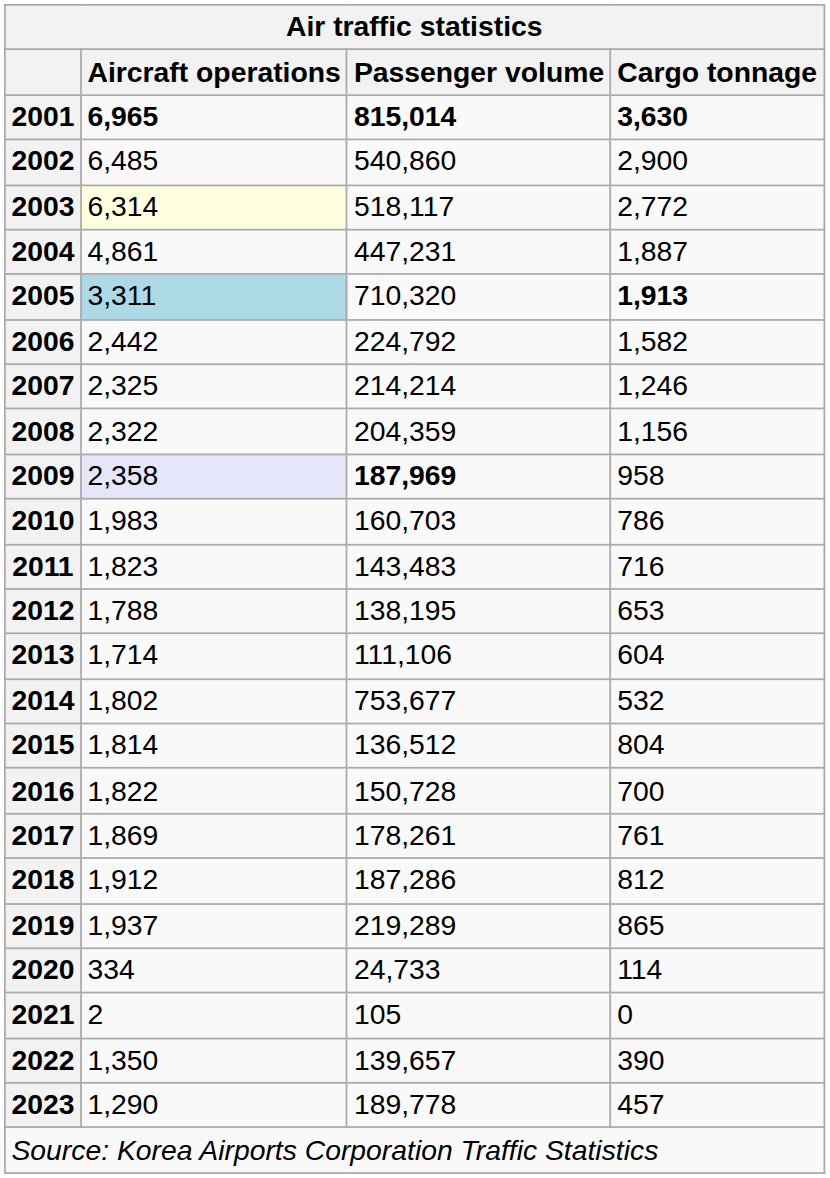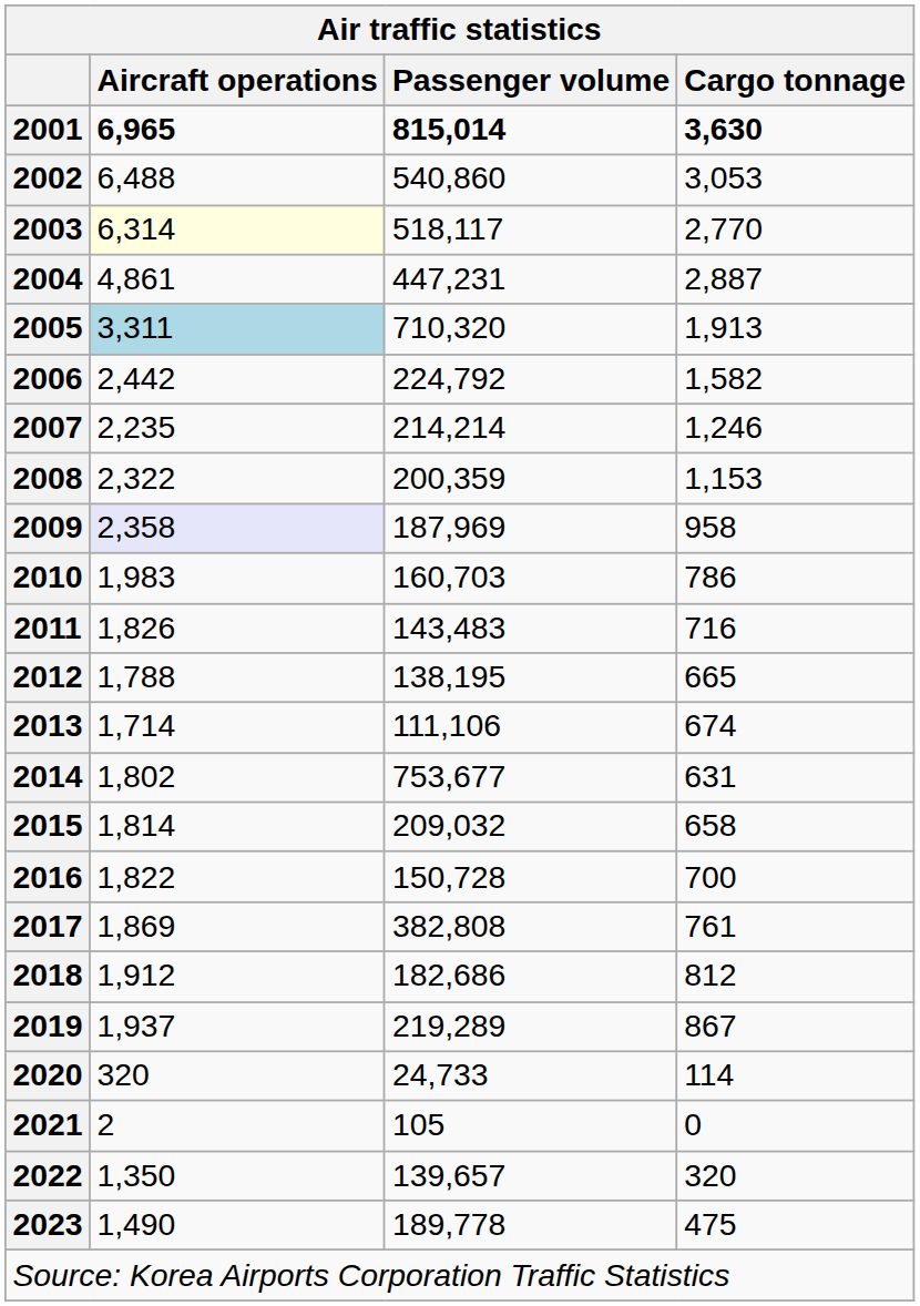 <table class="wikitable">
 <tr>
 <th colspan="4">Air traffic statistics</th>
 </tr>
 <tr>
 <th></th>
 <th>Aircraft operations</th>
 <th>Passenger volume</th>
 <th>Cargo tonnage</th>
 </tr>
 <tr>
 <th>2001</th>
 <td><strong>6,965</strong></td>
 <td><strong>815,014</strong></td>
 <td><strong>3,630</strong></td>
 </tr>
 <tr>
 <th>2002</th>
-<td>6,485</td>
+<td>6,488</td>
 <td>540,860</td>
-<td>2,900</td>
+<td>3,053</td>
 </tr>
 <tr>
 <th>2003</th>
 <td style="background: lightyellow;">6,314</td>
 <td>518,117</td>
-<td>2,772</td>
+<td>2,770</td>
 </tr>
 <tr>
 <th>2004</th>
 <td>4,861</td>
 <td>447,231</td>
-<td>1,887</td>
+<td>2,887</td>
 </tr>
 <tr>
 <th>2005</th>
 <td style="background: lightblue;">3,311</td>
 <td>710,320</td>
-<td><strong>1,913</strong></td>
+<td>1,913</td>
 </tr>
 <tr>
 <th>2006</th>
 <td>2,442</td>
 <td>224,792</td>
 <td>1,582</td>
 </tr>
 <tr>
 <th>2007</th>
-<td>2,325</td>
+<td>2,235</td>
 <td>214,214</td>
 <td>1,246</td>
 </tr>
 <tr>
 <th>2008</th>
 <td>2,322</td>
-<td>204,359</td>
-<td>1,156</td>
+<td>200,359</td>
+<td>1,153</td>
 </tr>
 <tr>
 <th>2009</th>
 <td style="background: lavender;">2,358</td>
-<td><strong>187,969</strong></td>
+<td>187,969</td>
 <td>958</td>
 </tr>
 <tr>
 <th>2010</th>
 <td>1,983</td>
 <td>160,703</td>
 <td>786</td>
 </tr>
 <tr>
 <th>2011</th>
-<td>1,823</td>
+<td>1,826</td>
 <td>143,483</td>
 <td>716</td>
 </tr>
 <tr>
 <th>2012</th>
 <td>1,788</td>
 <td>138,195</td>
-<td>653</td>
+<td>665</td>
 </tr>
 <tr>
 <th>2013</th>
 <td>1,714</td>
 <td>111,106</td>
-<td>604</td>
+<td>674</td>
 </tr>
 <tr>
 <th>2014</th>
 <td>1,802</td>
 <td>753,677</td>
-<td>532</td>
+<td>631</td>
 </tr>
 <tr>
 <th>2015</th>
 <td>1,814</td>
-<td>136,512</td>
-<td>804</td>
+<td>209,032</td>
+<td>658</td>
 </tr>
 <tr>
 <th>2016</th>
 <td>1,822</td>
 <td>150,728</td>
 <td>700</td>
 </tr>
 <tr>
 <th>2017</th>
 <td>1,869</td>
-<td>178,261</td>
+<td>382,808</td>
 <td>761</td>
 </tr>
 <tr>
 <th>2018</th>
 <td>1,912</td>
-<td>187,286</td>
+<td>182,686</td>
 <td>812</td>
 </tr>
 <tr>
 <th>2019</th>
 <td>1,937</td>
 <td>219,289</td>
-<td>865</td>
+<td>867</td>
 </tr>
 <tr>
 <th>2020</th>
-<td>334</td>
+<td>320</td>
 <td>24,733</td>
 <td>114</td>
 </tr>
 <tr>
 <th>2021</th>
 <td>2</td>
 <td>105</td>
 <td>0</td>
 </tr>
 <tr>
 <th>2022</th>
 <td>1,350</td>
 <td>139,657</td>
-<td>390</td>
+<td>320</td>
 </tr>
 <tr>
 <th>2023</th>
-<td>1,290</td>
+<td>1,490</td>
 <td>189,778</td>
-<td>457</td>
+<td>475</td>
 </tr>
 <tr>
 <td colspan="4"><em>Source: Korea Airports Corporation Traffic Statistics</em></td>
 </tr>
 </table>
